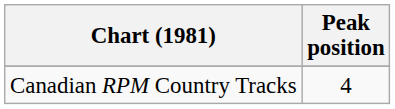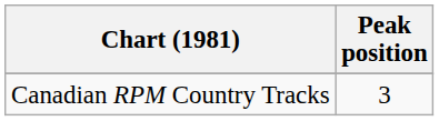 <table class="wikitable">
 <tr>
 <th>Chart (1981)</th>
 <th>Peak<br>position</th>
 </tr>
 <tr>
 </tr>
 <tr>
 <td>Canadian <em>RPM</em> Country Tracks</td>
-<td align="center">4</td>
+<td align="center">3</td>
 </tr>
 </table>
